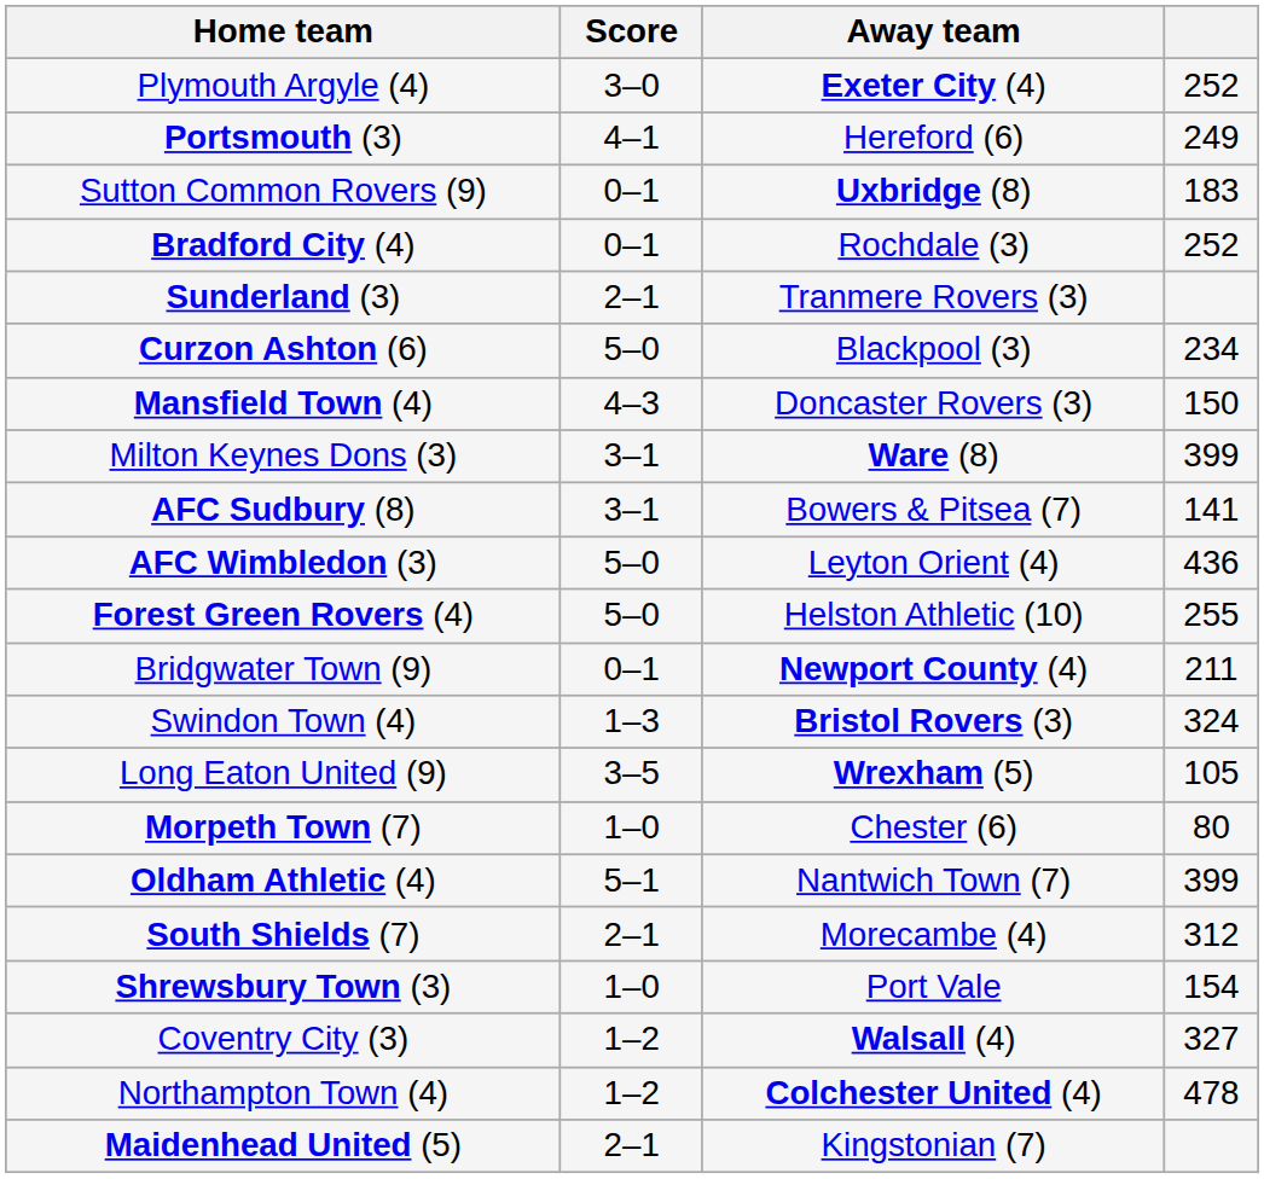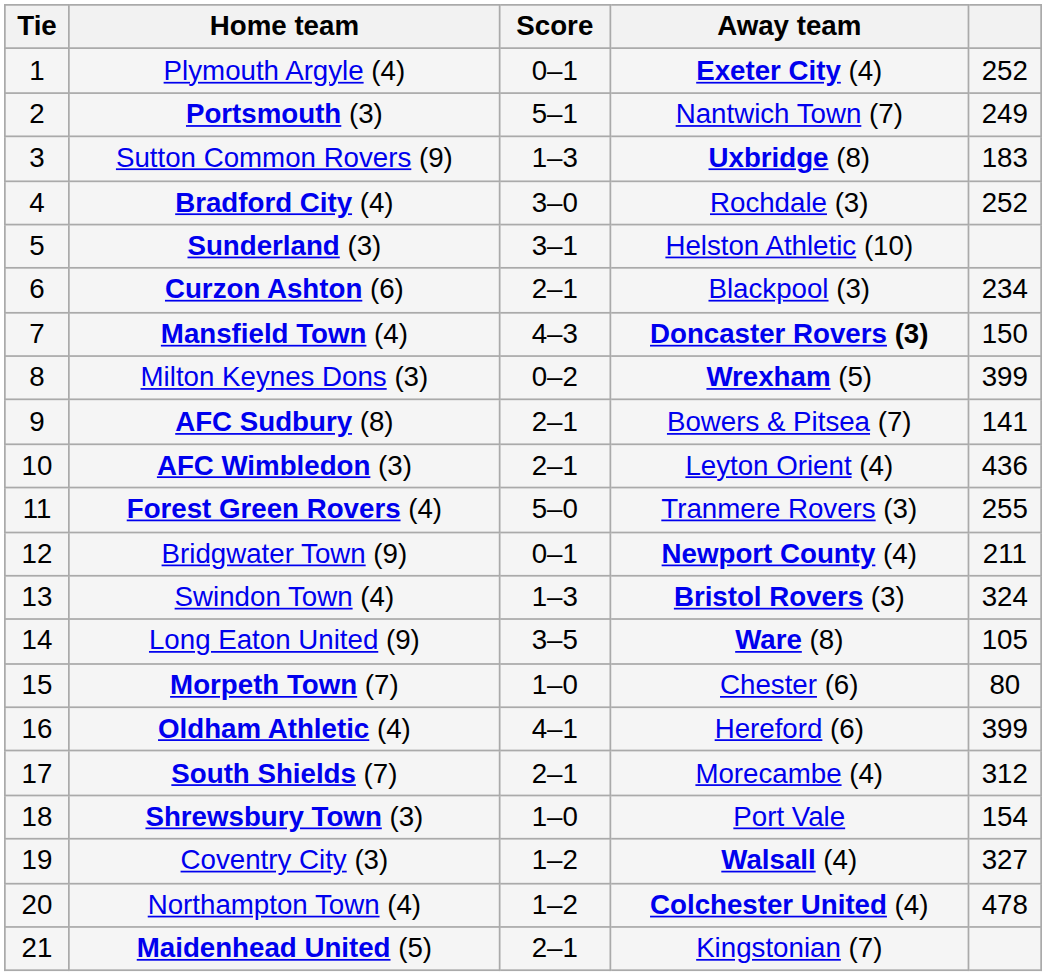 <table class="wikitable" style="width: 600px; background:WhiteSmoke; text-align:center; font-size:100%">
 <tr>
+<th>Tie</th>
 <th>Home team</th>
 <th>Score</th>
 <th>Away team</th>
 <th></th>
 </tr>
 <tr>
+<td>1</td>
 <td><a href='#'>Plymouth Argyle</a> (4)</td>
-<td>3–0</td>
+<td>0–1</td>
 <td><strong><a href='#'>Exeter City</a></strong> (4)</td>
 <td>252</td>
 </tr>
 <tr>
+<td>2</td>
 <td><strong><a href='#'>Portsmouth</a></strong> (3)</td>
-<td>4–1</td>
-<td><a href='#'>Hereford</a> (6)</td>
+<td>5–1</td>
+<td><a href='#'>Nantwich Town</a> (7)</td>
 <td>249</td>
 </tr>
 <tr>
+<td>3</td>
 <td><a href='#'>Sutton Common Rovers</a> (9)</td>
-<td>0–1</td>
+<td>1–3</td>
 <td><strong><a href='#'>Uxbridge</a></strong> (8)</td>
 <td>183</td>
 </tr>
 <tr>
+<td>4</td>
 <td><strong><a href='#'>Bradford City</a></strong> (4)</td>
-<td>0–1</td>
+<td>3–0</td>
 <td><a href='#'>Rochdale</a> (3)</td>
 <td>252</td>
 </tr>
 <tr>
+<td>5</td>
 <td><strong><a href='#'>Sunderland</a></strong> (3)</td>
-<td>2–1</td>
-<td><a href='#'>Tranmere Rovers</a> (3)</td>
+<td>3–1</td>
+<td><a href='#'>Helston Athletic</a> (10)</td>
 <td></td>
 </tr>
 <tr>
+<td>6</td>
 <td><strong><a href='#'>Curzon Ashton</a></strong> (6)</td>
-<td>5–0</td>
+<td>2–1</td>
 <td><a href='#'>Blackpool</a> (3)</td>
 <td>234</td>
 </tr>
 <tr>
+<td>7</td>
 <td><strong><a href='#'>Mansfield Town</a></strong> (4)</td>
 <td>4–3</td>
-<td><a href='#'>Doncaster Rovers</a> (3)</td>
+<td><strong><a href='#'>Doncaster Rovers</a> (3)</strong></td>
 <td>150</td>
 </tr>
 <tr>
+<td>8</td>
 <td><a href='#'>Milton Keynes Dons</a> (3)</td>
-<td>3–1</td>
-<td><strong><a href='#'>Ware</a></strong> (8)</td>
+<td>0–2</td>
+<td><strong><a href='#'>Wrexham</a></strong> (5)</td>
 <td>399</td>
 </tr>
 <tr>
+<td>9</td>
 <td><strong><a href='#'>AFC Sudbury</a></strong> (8)</td>
-<td>3–1</td>
+<td>2–1</td>
 <td><a href='#'>Bowers & Pitsea</a> (7)</td>
 <td>141</td>
 </tr>
 <tr>
+<td>10</td>
 <td><strong><a href='#'>AFC Wimbledon</a></strong> (3)</td>
-<td>5–0</td>
+<td>2–1</td>
 <td><a href='#'>Leyton Orient</a> (4)</td>
 <td>436</td>
 </tr>
 <tr>
+<td>11</td>
 <td><strong><a href='#'>Forest Green Rovers</a></strong> (4)</td>
 <td>5–0</td>
-<td><a href='#'>Helston Athletic</a> (10)</td>
+<td><a href='#'>Tranmere Rovers</a> (3)</td>
 <td>255</td>
 </tr>
 <tr>
+<td>12</td>
 <td><a href='#'>Bridgwater Town</a> (9)</td>
 <td>0–1</td>
 <td><strong><a href='#'>Newport County</a></strong> (4)</td>
 <td>211</td>
 </tr>
 <tr>
+<td>13</td>
 <td><a href='#'>Swindon Town</a> (4)</td>
 <td>1–3</td>
 <td><strong><a href='#'>Bristol Rovers</a></strong> (3)</td>
 <td>324</td>
 </tr>
 <tr>
+<td>14</td>
 <td><a href='#'>Long Eaton United</a> (9)</td>
 <td>3–5</td>
-<td><strong><a href='#'>Wrexham</a></strong> (5)</td>
+<td><strong><a href='#'>Ware</a></strong> (8)</td>
 <td>105</td>
 </tr>
 <tr>
+<td>15</td>
 <td><strong><a href='#'>Morpeth Town</a></strong> (7)</td>
 <td>1–0</td>
 <td><a href='#'>Chester</a> (6)</td>
 <td>80</td>
 </tr>
 <tr>
+<td>16</td>
 <td><strong><a href='#'>Oldham Athletic</a></strong> (4)</td>
-<td>5–1</td>
-<td><a href='#'>Nantwich Town</a> (7)</td>
+<td>4–1</td>
+<td><a href='#'>Hereford</a> (6)</td>
 <td>399</td>
 </tr>
 <tr>
+<td>17</td>
 <td><strong><a href='#'>South Shields</a></strong> (7)</td>
 <td>2–1</td>
 <td><a href='#'>Morecambe</a> (4)</td>
 <td>312</td>
 </tr>
 <tr>
+<td>18</td>
 <td><strong><a href='#'>Shrewsbury Town</a></strong> (3)</td>
 <td>1–0</td>
 <td><a href='#'>Port Vale</a></td>
 <td>154</td>
 </tr>
 <tr>
+<td>19</td>
 <td><a href='#'>Coventry City</a> (3)</td>
 <td>1–2</td>
 <td><strong><a href='#'>Walsall</a></strong> (4)</td>
 <td>327</td>
 </tr>
 <tr>
+<td>20</td>
 <td><a href='#'>Northampton Town</a> (4)</td>
 <td>1–2</td>
 <td><strong><a href='#'>Colchester United</a></strong> (4)</td>
 <td>478</td>
 </tr>
 <tr>
+<td>21</td>
 <td><strong><a href='#'>Maidenhead United</a></strong> (5)</td>
 <td>2–1</td>
 <td><a href='#'>Kingstonian</a> (7)</td>
 <td></td>
 </tr>
 </table>
